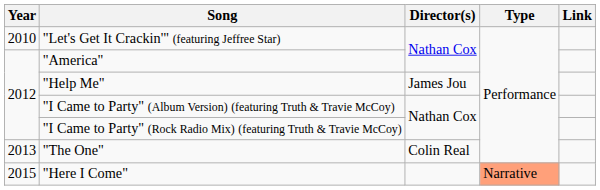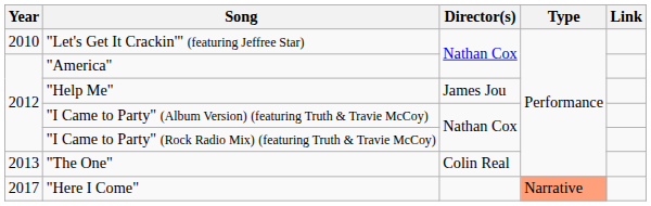 <table class="wikitable">
 <tr>
 <th>Year</th>
 <th>Song</th>
 <th>Director(s)</th>
 <th>Type</th>
 <th>Link</th>
 </tr>
 <tr>
 <td>2010</td>
 <td>"Let's Get It Crackin'" <small>(featuring Jeffree Star)</small></td>
 <td rowspan=2><a href='#'>Nathan Cox</a></td>
 <td rowspan=6>Performance</td>
 <td></td>
 </tr>
 <tr>
 <td rowspan=4>2012</td>
 <td>"America"</td>
 <td></td>
 </tr>
 <tr>
 <td>"Help Me"</td>
 <td>James Jou</td>
 <td></td>
 </tr>
 <tr>
 <td>"I Came to Party" <small>(Album Version)</small> <small>(featuring Truth & Travie McCoy)</small></td>
 <td rowspan=2>Nathan Cox</td>
 <td></td>
 </tr>
 <tr>
 <td>"I Came to Party" <small>(Rock Radio Mix)</small> <small>(featuring Truth & Travie McCoy)</small></td>
 <td></td>
 </tr>
 <tr>
 <td>2013</td>
 <td>"The One"</td>
 <td>Colin Real</td>
 <td></td>
 </tr>
 <tr>
-<td>2015</td>
+<td>2017</td>
 <td>"Here I Come"</td>
 <td></td>
 <td style="background: lightsalmon;">Narrative</td>
 <td></td>
 </tr>
 </table>
